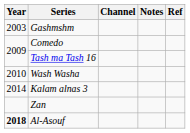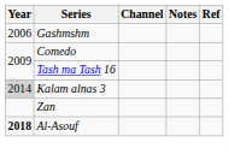 <table class="wikitable">
 <tr>
 <th>Year</th>
 <th>Series</th>
 <th>Channel</th>
 <th>Notes</th>
 <th>Ref</th>
 </tr>
 <tr>
-<td>2003</td>
+<td>2006</td>
 <td><em>Gashmshm</em></td>
 <td></td>
 <td></td>
 <td></td>
 </tr>
 <tr>
 <td rowspan="2">2009</td>
 <td><em>Comedo</em></td>
 <td></td>
 <td></td>
 <td></td>
 </tr>
 <tr>
 <td><em><a href='#'>Tash ma Tash</a> 16</em></td>
 <td></td>
 <td></td>
 <td></td>
 </tr>
 <tr>
-<td>2010</td>
-<td><em>Wash Washa</em></td>
-<td></td>
-<td></td>
-<td></td>
-</tr>
-<tr>
-<td>2014</td>
+<td style="background: lightgrey;">2014</td>
 <td><em>Kalam alnas 3</em></td>
 <td></td>
 <td></td>
 <td></td>
 </tr>
 <tr>
 <td></td>
 <td><em>Zan</em></td>
 <td></td>
 <td></td>
 <td></td>
 </tr>
 <tr>
 <td><strong>2018</strong></td>
 <td><em>Al-Asouf</em></td>
 <td></td>
 <td></td>
 <td></td>
 </tr>
 </table>
